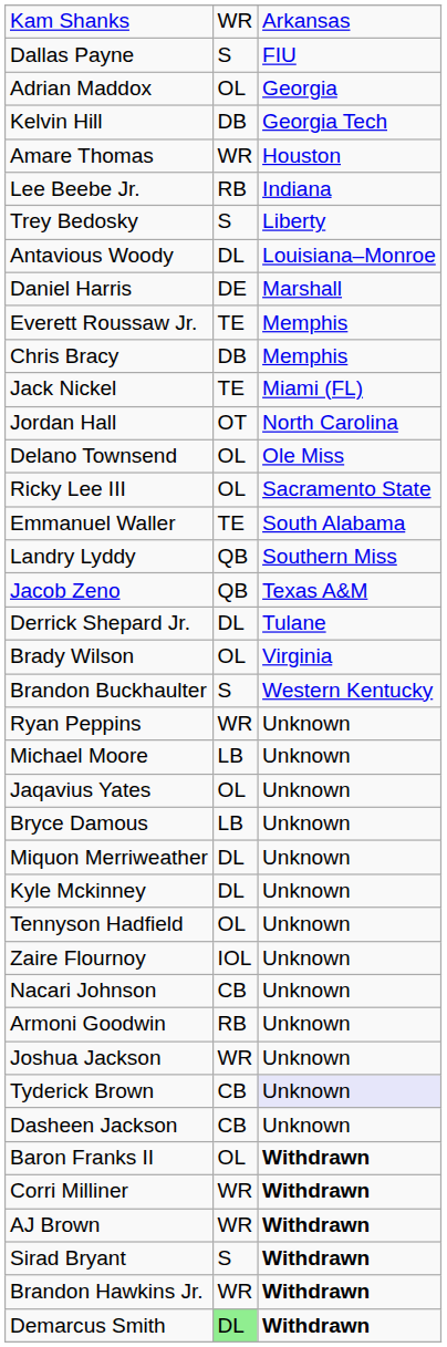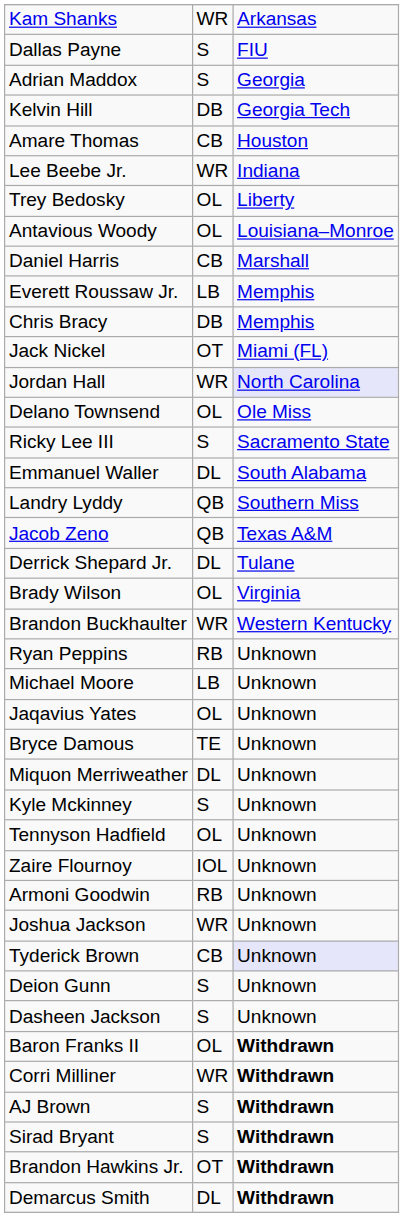 <table class="wikitable sortable">
 <tr>
 </tr>
 <tr>
 <td><a href='#'>Kam Shanks</a></td>
 <td>WR</td>
 <td><a href='#'>Arkansas</a></td>
 </tr>
 <tr>
 <td>Dallas Payne</td>
 <td>S</td>
 <td><a href='#'>FIU</a></td>
 </tr>
 <tr>
 <td>Adrian Maddox</td>
-<td>OL</td>
+<td>S</td>
 <td><a href='#'>Georgia</a></td>
 </tr>
 <tr>
 <td>Kelvin Hill</td>
 <td>DB</td>
 <td><a href='#'>Georgia Tech</a></td>
 </tr>
 <tr>
 <td>Amare Thomas</td>
-<td>WR</td>
+<td>CB</td>
 <td><a href='#'>Houston</a></td>
 </tr>
 <tr>
 <td>Lee Beebe Jr.</td>
-<td>RB</td>
+<td>WR</td>
 <td><a href='#'>Indiana</a></td>
 </tr>
 <tr>
 <td>Trey Bedosky</td>
-<td>S</td>
+<td>OL</td>
 <td><a href='#'>Liberty</a></td>
 </tr>
 <tr>
 <td>Antavious Woody</td>
-<td>DL</td>
+<td>OL</td>
 <td><a href='#'>Louisiana–Monroe</a></td>
 </tr>
 <tr>
 <td>Daniel Harris</td>
-<td>DE</td>
+<td>CB</td>
 <td><a href='#'>Marshall</a></td>
 </tr>
 <tr>
 <td>Everett Roussaw Jr.</td>
-<td>TE</td>
+<td>LB</td>
 <td><a href='#'>Memphis</a></td>
 </tr>
 <tr>
 <td>Chris Bracy</td>
 <td>DB</td>
 <td><a href='#'>Memphis</a></td>
 </tr>
 <tr>
 <td>Jack Nickel</td>
-<td>TE</td>
+<td>OT</td>
 <td><a href='#'>Miami (FL)</a></td>
 </tr>
 <tr>
 <td>Jordan Hall</td>
-<td>OT</td>
-<td><a href='#'>North Carolina</a></td>
+<td>WR</td>
+<td style="background: lavender;"><a href='#'>North Carolina</a></td>
 </tr>
 <tr>
 <td>Delano Townsend</td>
 <td>OL</td>
 <td><a href='#'>Ole Miss</a></td>
 </tr>
 <tr>
 <td>Ricky Lee III</td>
-<td>OL</td>
+<td>S</td>
 <td><a href='#'>Sacramento State</a></td>
 </tr>
 <tr>
 <td>Emmanuel Waller</td>
-<td>TE</td>
+<td>DL</td>
 <td><a href='#'>South Alabama</a></td>
 </tr>
 <tr>
 <td>Landry Lyddy</td>
 <td>QB</td>
 <td><a href='#'>Southern Miss</a></td>
 </tr>
 <tr>
 <td><a href='#'>Jacob Zeno</a></td>
 <td>QB</td>
 <td><a href='#'>Texas A&M</a></td>
 </tr>
 <tr>
 <td>Derrick Shepard Jr.</td>
 <td>DL</td>
 <td><a href='#'>Tulane</a></td>
 </tr>
 <tr>
 <td>Brady Wilson</td>
 <td>OL</td>
 <td><a href='#'>Virginia</a></td>
 </tr>
 <tr>
 <td>Brandon Buckhaulter</td>
-<td>S</td>
+<td>WR</td>
 <td><a href='#'>Western Kentucky</a></td>
 </tr>
 <tr>
 <td>Ryan Peppins</td>
-<td>WR</td>
+<td>RB</td>
 <td>Unknown</td>
 </tr>
 <tr>
 <td>Michael Moore</td>
 <td>LB</td>
 <td>Unknown</td>
 </tr>
 <tr>
 <td>Jaqavius Yates</td>
 <td>OL</td>
 <td>Unknown</td>
 </tr>
 <tr>
 <td>Bryce Damous</td>
-<td>LB</td>
+<td>TE</td>
 <td>Unknown</td>
 </tr>
 <tr>
 <td>Miquon Merriweather</td>
 <td>DL</td>
 <td>Unknown</td>
 </tr>
 <tr>
 <td>Kyle Mckinney</td>
-<td>DL</td>
+<td>S</td>
 <td>Unknown</td>
 </tr>
 <tr>
 <td>Tennyson Hadfield</td>
 <td>OL</td>
 <td>Unknown</td>
 </tr>
 <tr>
 <td>Zaire Flournoy</td>
 <td>IOL</td>
-<td>Unknown</td>
-</tr>
-<tr>
-<td>Nacari Johnson</td>
-<td>CB</td>
 <td>Unknown</td>
 </tr>
 <tr>
 <td>Armoni Goodwin</td>
 <td>RB</td>
 <td>Unknown</td>
 </tr>
 <tr>
 <td>Joshua Jackson</td>
 <td>WR</td>
 <td>Unknown</td>
 </tr>
 <tr>
 <td>Tyderick Brown</td>
 <td>CB</td>
 <td style="background: lavender;">Unknown</td>
 </tr>
 <tr>
+<td>Deion Gunn</td>
+<td>S</td>
+<td>Unknown</td>
+</tr>
+<tr>
 <td>Dasheen Jackson</td>
-<td>CB</td>
+<td>S</td>
 <td>Unknown</td>
 </tr>
 <tr>
 <td>Baron Franks II</td>
 <td>OL</td>
 <td><strong>Withdrawn</strong></td>
 </tr>
 <tr>
 <td>Corri Milliner</td>
 <td>WR</td>
 <td><strong>Withdrawn</strong></td>
 </tr>
 <tr>
 <td>AJ Brown</td>
-<td>WR</td>
+<td>S</td>
 <td><strong>Withdrawn</strong></td>
 </tr>
 <tr>
 <td>Sirad Bryant</td>
 <td>S</td>
 <td><strong>Withdrawn</strong></td>
 </tr>
 <tr>
 <td>Brandon Hawkins Jr.</td>
-<td>WR</td>
+<td>OT</td>
 <td><strong>Withdrawn</strong></td>
 </tr>
 <tr>
 <td>Demarcus Smith</td>
-<td style="background: lightgreen;">DL</td>
+<td>DL</td>
 <td><strong>Withdrawn</strong></td>
 </tr>
 <tr>
 </tr>
 </table>
